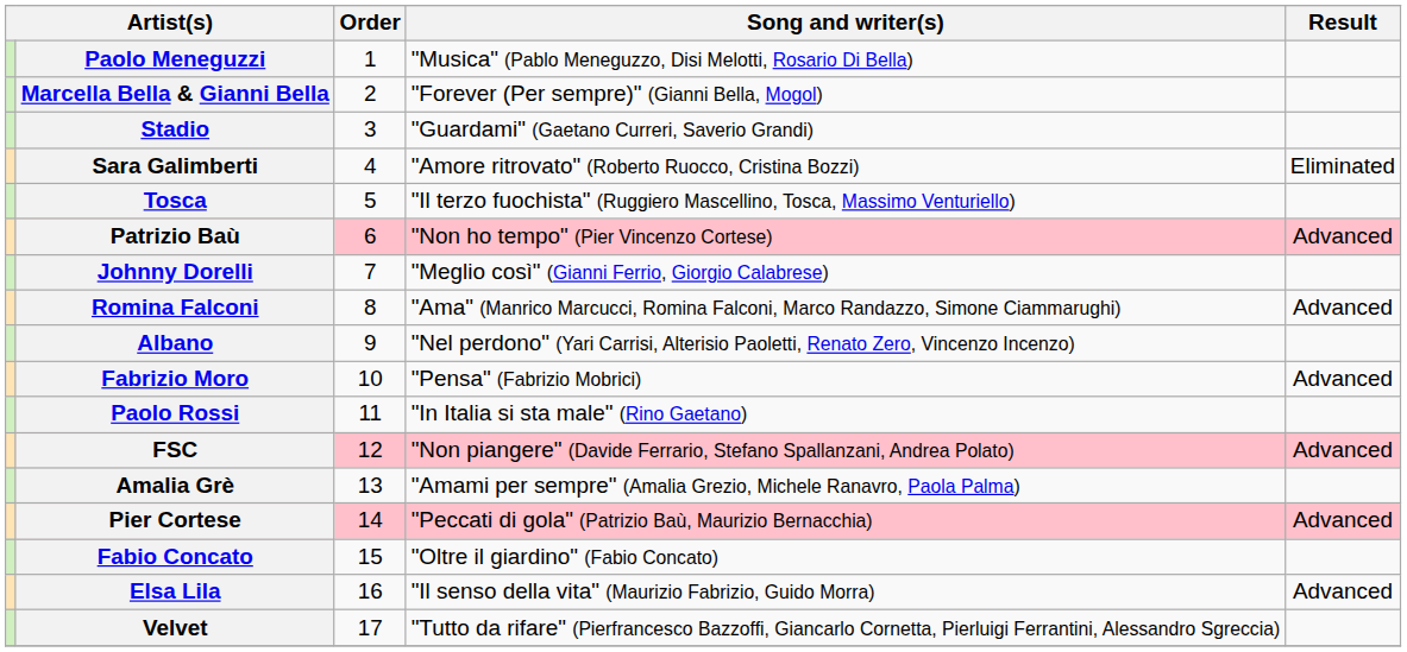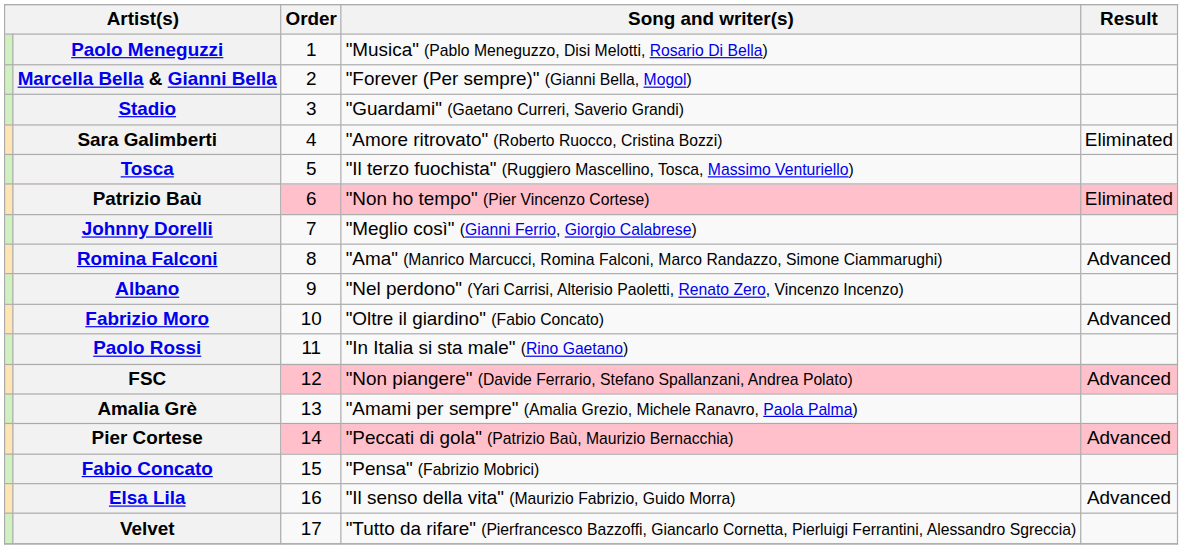 <table class="wikitable plainrowheaders sortable">
 <tr>
 </tr>
 <tr>
 <th colspan="2">Artist(s)</th>
 <th>Order</th>
 <th>Song and writer(s)</th>
 <th>Result</th>
 </tr>
 <tr>
 <th style="background:#d0f0c0"></th>
 <th scope="row"><a href='#'>Paolo Meneguzzi</a></th>
 <td style="text-align:center;">1</td>
 <td>"Musica" <small>(Pablo Meneguzzo, Disi Melotti, <a href='#'>Rosario Di Bella</a>)</small></td>
 <td></td>
 </tr>
 <tr>
 <th style="background:#d0f0c0"></th>
 <th scope="row"><a href='#'>Marcella Bella</a> & <a href='#'>Gianni Bella</a></th>
 <td style="text-align:center;">2</td>
 <td>"Forever (Per sempre)" <small>(Gianni Bella, <a href='#'>Mogol</a>)</small></td>
 <td></td>
 </tr>
 <tr>
 <th style="background:#d0f0c0"></th>
 <th scope="row"><a href='#'>Stadio</a></th>
 <td style="text-align:center;">3</td>
 <td>"Guardami" <small>(Gaetano Curreri, Saverio Grandi)</small></td>
 <td></td>
 </tr>
 <tr>
 <th style="background:#FFE5B4"></th>
 <th scope="row">Sara Galimberti</th>
 <td style="text-align:center;">4</td>
 <td>"Amore ritrovato" <small>(Roberto Ruocco, Cristina Bozzi)</small></td>
 <td style="text-align:center;">Eliminated</td>
 </tr>
 <tr>
 <th style="background:#d0f0c0"></th>
 <th scope="row"><a href='#'>Tosca</a></th>
 <td style="text-align:center;">5</td>
 <td>"Il terzo fuochista" <small>(Ruggiero Mascellino, Tosca, <a href='#'>Massimo Venturiello</a>)</small></td>
 <td></td>
 </tr>
 <tr style="background:pink;">
 <th style="background:#FFE5B4"></th>
 <th scope="row">Patrizio Baù</th>
 <td style="text-align:center;">6</td>
 <td>"Non ho tempo" <small>(Pier Vincenzo Cortese)</small></td>
-<td style="text-align:center;">Advanced</td>
+<td style="text-align:center;">Eliminated</td>
 </tr>
 <tr>
 <th style="background:#d0f0c0"></th>
 <th scope="row"><a href='#'>Johnny Dorelli</a></th>
 <td style="text-align:center;">7</td>
 <td>"Meglio così" <small>(<a href='#'>Gianni Ferrio</a>, <a href='#'>Giorgio Calabrese</a>)</small></td>
 <td></td>
 </tr>
 <tr>
 <th style="background:#FFE5B4"></th>
 <th scope="row"><a href='#'>Romina Falconi</a></th>
 <td style="text-align:center;">8</td>
 <td>"Ama" <small>(Manrico Marcucci, Romina Falconi, Marco Randazzo, Simone Ciammarughi)</small></td>
 <td style="text-align:center;">Advanced</td>
 </tr>
 <tr>
 <th style="background:#d0f0c0"></th>
 <th scope="row"><a href='#'>Albano</a></th>
 <td style="text-align:center;">9</td>
 <td>"Nel perdono" <small>(Yari Carrisi, Alterisio Paoletti, <a href='#'>Renato Zero</a>, Vincenzo Incenzo)</small></td>
 <td></td>
 </tr>
 <tr>
 <th style="background:#FFE5B4"></th>
 <th scope="row"><a href='#'>Fabrizio Moro</a></th>
 <td style="text-align:center;">10</td>
-<td>"Pensa" <small>(Fabrizio Mobrici)</small></td>
+<td>"Oltre il giardino" <small>(Fabio Concato)</small></td>
 <td style="text-align:center;">Advanced</td>
 </tr>
 <tr>
 <th style="background:#d0f0c0"></th>
 <th scope="row"><a href='#'>Paolo Rossi</a></th>
 <td style="text-align:center;">11</td>
 <td>"In Italia si sta male" <small>(<a href='#'>Rino Gaetano</a>)</small></td>
 <td></td>
 </tr>
 <tr style="background:pink;">
 <th style="background:#FFE5B4"></th>
 <th scope="row">FSC</th>
 <td style="text-align:center;">12</td>
 <td>"Non piangere" <small>(Davide Ferrario, Stefano Spallanzani, Andrea Polato)</small></td>
 <td style="text-align:center;">Advanced</td>
 </tr>
 <tr>
 <th style="background:#d0f0c0"></th>
 <th scope="row">Amalia Grè</th>
 <td style="text-align:center;">13</td>
 <td>"Amami per sempre" <small>(Amalia Grezio, Michele Ranavro, <a href='#'>Paola Palma</a>)</small></td>
 <td></td>
 </tr>
 <tr style="background:pink;">
 <th style="background:#FFE5B4"></th>
 <th scope="row">Pier Cortese</th>
 <td style="text-align:center;">14</td>
 <td>"Peccati di gola" <small>(Patrizio Baù, Maurizio Bernacchia)</small></td>
 <td style="text-align:center;">Advanced</td>
 </tr>
 <tr>
 <th style="background:#d0f0c0"></th>
 <th scope="row"><a href='#'>Fabio Concato</a></th>
 <td style="text-align:center;">15</td>
-<td>"Oltre il giardino" <small>(Fabio Concato)</small></td>
+<td>"Pensa" <small>(Fabrizio Mobrici)</small></td>
 <td></td>
 </tr>
 <tr>
 <th style="background:#FFE5B4"></th>
 <th scope="row"><a href='#'>Elsa Lila</a></th>
 <td style="text-align:center;">16</td>
 <td>"Il senso della vita" <small>(Maurizio Fabrizio, Guido Morra)</small></td>
 <td style="text-align:center;">Advanced</td>
 </tr>
 <tr>
 <th style="background:#d0f0c0"></th>
 <th scope="row">Velvet</th>
 <td style="text-align:center;">17</td>
 <td>"Tutto da rifare" <small>(Pierfrancesco Bazzoffi, Giancarlo Cornetta, Pierluigi Ferrantini, Alessandro Sgreccia)</small></td>
 <td></td>
 </tr>
 <tr>
 </tr>
 </table>
